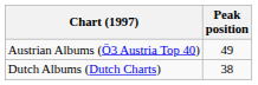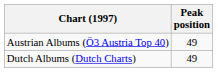 <table class="wikitable">
 <tr>
 <th>Chart (1997)</th>
 <th>Peak<br>position</th>
 </tr>
 <tr>
 <td>Austrian Albums (<a href='#'>Ö3 Austria Top 40</a>)</td>
 <td style="text-align:center;">49</td>
 </tr>
 <tr>
 <td>Dutch Albums (<a href='#'>Dutch Charts</a>)</td>
-<td style="text-align:center;">38</td>
+<td style="text-align:center;">49</td>
 </tr>
 </table>
